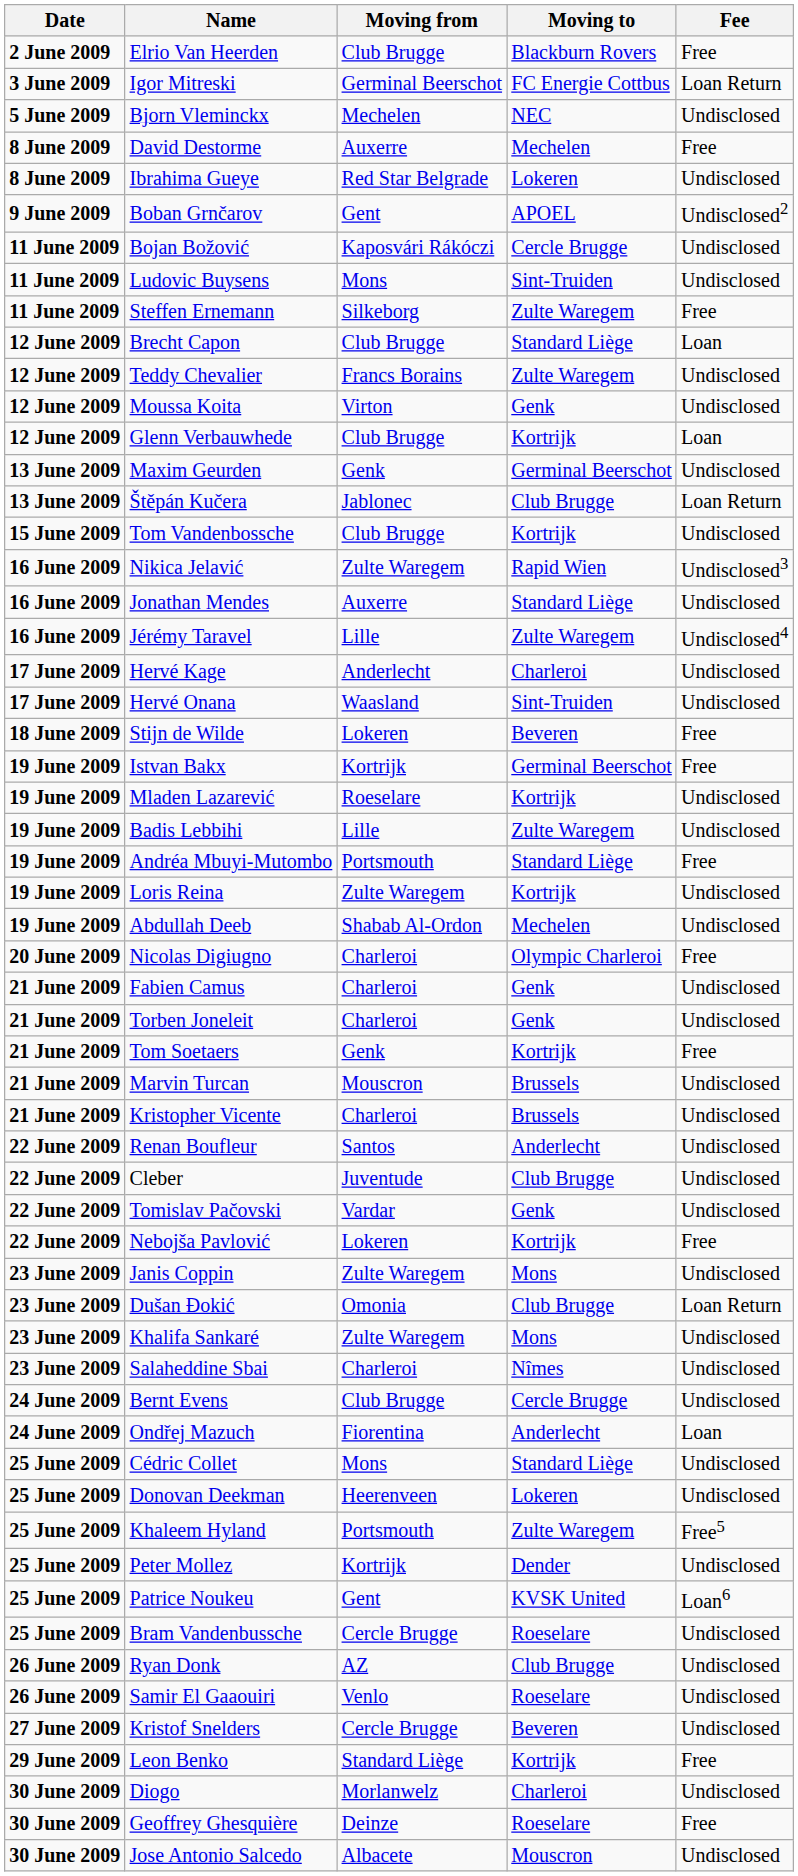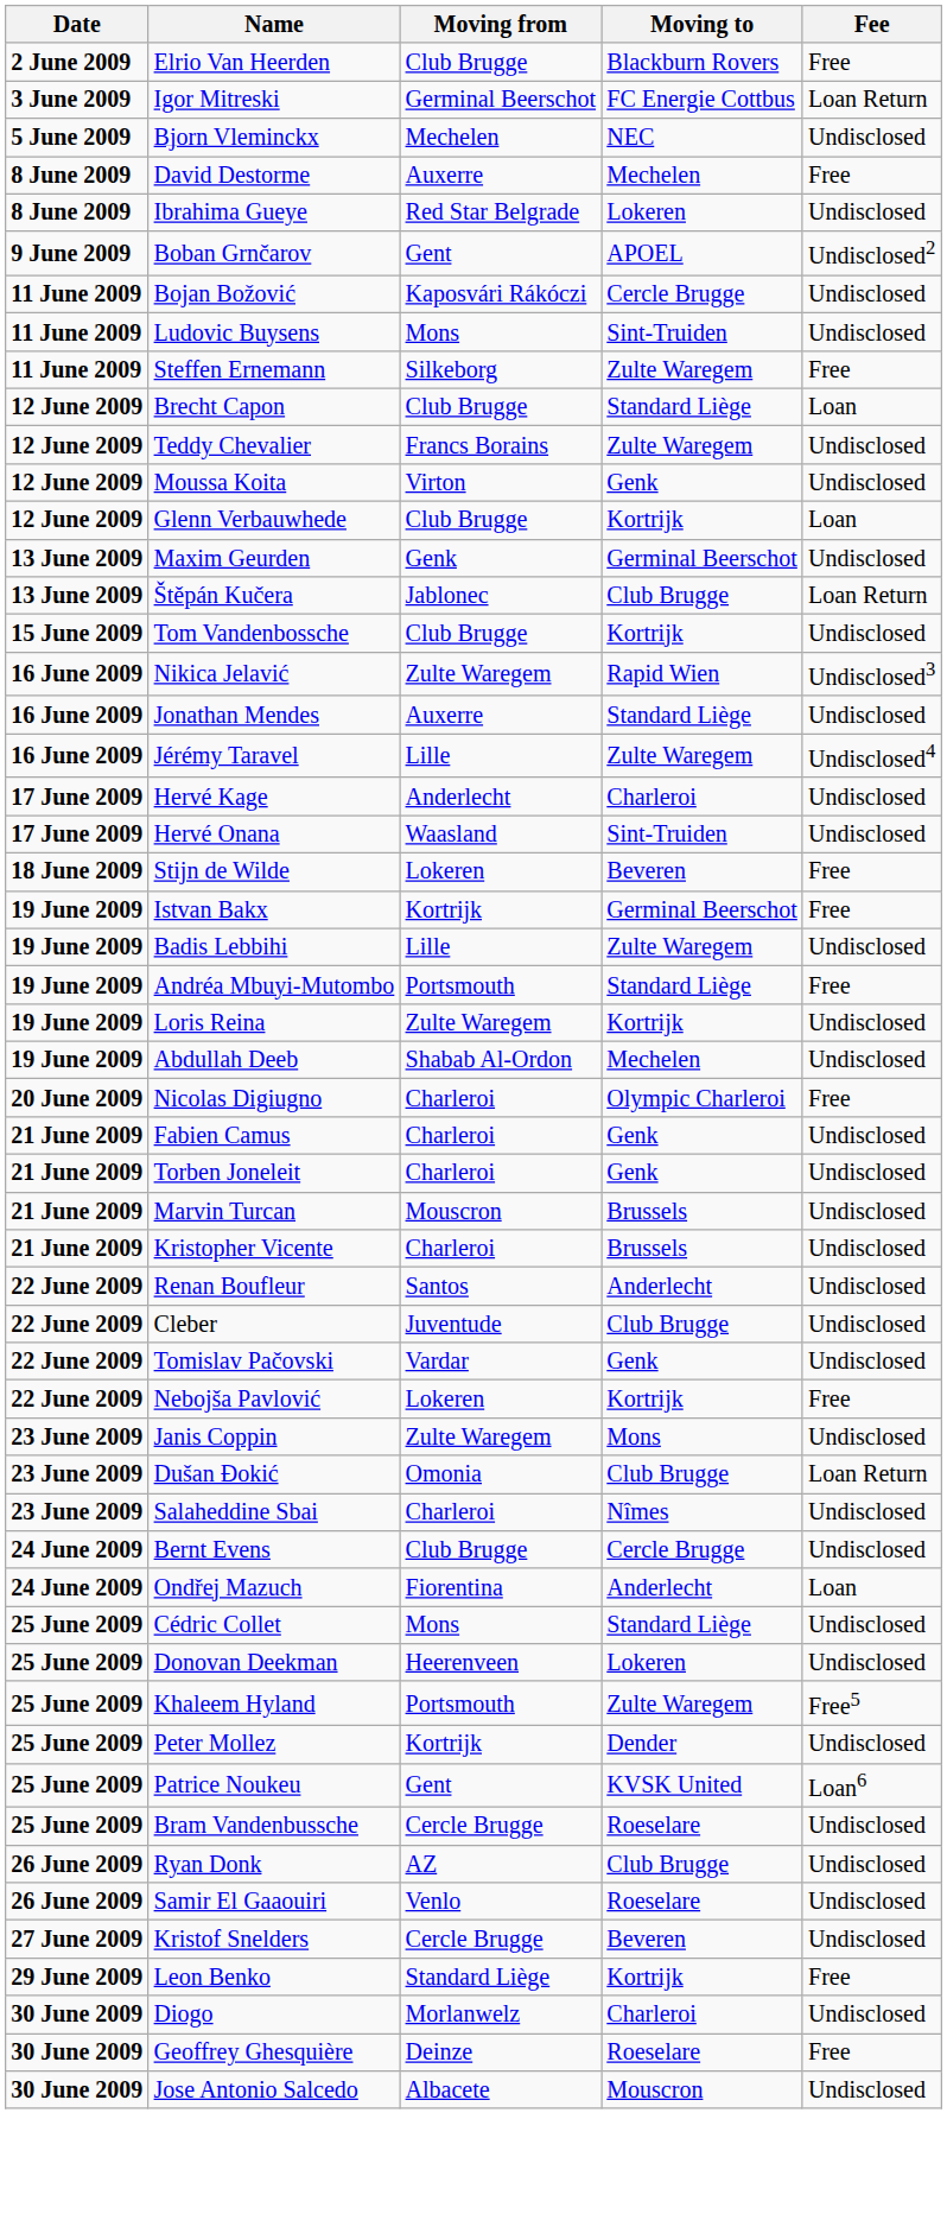 <table class="wikitable sortable">
 <tr>
 <th>Date</th>
 <th>Name</th>
 <th>Moving from</th>
 <th>Moving to</th>
 <th>Fee</th>
 </tr>
 <tr>
 <td><strong>2 June 2009</strong></td>
 <td> <a href='#'>Elrio Van Heerden</a></td>
 <td><a href='#'>Club Brugge</a></td>
 <td> <a href='#'>Blackburn Rovers</a></td>
 <td>Free </td>
 </tr>
 <tr>
 <td><strong>3 June 2009</strong></td>
 <td> <a href='#'>Igor Mitreski</a></td>
 <td><a href='#'>Germinal Beerschot</a></td>
 <td> <a href='#'>FC Energie Cottbus</a></td>
 <td>Loan Return</td>
 </tr>
 <tr>
 <td><strong>5 June 2009</strong></td>
 <td><a href='#'>Bjorn Vleminckx</a></td>
 <td><a href='#'>Mechelen</a></td>
 <td> <a href='#'>NEC</a></td>
 <td>Undisclosed </td>
 </tr>
 <tr>
 <td><strong>8 June 2009</strong></td>
 <td><a href='#'>David Destorme</a></td>
 <td> <a href='#'>Auxerre</a></td>
 <td><a href='#'>Mechelen</a></td>
 <td>Free </td>
 </tr>
 <tr>
 <td><strong>8 June 2009</strong></td>
 <td> <a href='#'>Ibrahima Gueye</a></td>
 <td> <a href='#'>Red Star Belgrade</a></td>
 <td><a href='#'>Lokeren</a></td>
 <td>Undisclosed </td>
 </tr>
 <tr>
 <td><strong>9 June 2009</strong></td>
 <td> <a href='#'>Boban Grnčarov</a></td>
 <td><a href='#'>Gent</a></td>
 <td> <a href='#'>APOEL</a></td>
 <td>Undisclosed<sup>2</sup> </td>
 </tr>
 <tr>
 <td><strong>11 June 2009</strong></td>
 <td> <a href='#'>Bojan Božović</a></td>
 <td> <a href='#'>Kaposvári Rákóczi</a></td>
 <td><a href='#'>Cercle Brugge</a></td>
 <td>Undisclosed </td>
 </tr>
 <tr>
 <td><strong>11 June 2009</strong></td>
 <td><a href='#'>Ludovic Buysens</a></td>
 <td><a href='#'>Mons</a></td>
 <td><a href='#'>Sint-Truiden</a></td>
 <td>Undisclosed </td>
 </tr>
 <tr>
 <td><strong>11 June 2009</strong></td>
 <td> <a href='#'>Steffen Ernemann</a></td>
 <td> <a href='#'>Silkeborg</a></td>
 <td><a href='#'>Zulte Waregem</a></td>
 <td>Free </td>
 </tr>
 <tr>
 <td><strong>12 June 2009</strong></td>
 <td><a href='#'>Brecht Capon</a></td>
 <td><a href='#'>Club Brugge</a></td>
 <td><a href='#'>Standard Liège</a></td>
 <td>Loan </td>
 </tr>
 <tr>
 <td><strong>12 June 2009</strong></td>
 <td> <a href='#'>Teddy Chevalier</a></td>
 <td><a href='#'>Francs Borains</a></td>
 <td><a href='#'>Zulte Waregem</a></td>
 <td>Undisclosed </td>
 </tr>
 <tr>
 <td><strong>12 June 2009</strong></td>
 <td> <a href='#'>Moussa Koita</a></td>
 <td><a href='#'>Virton</a></td>
 <td><a href='#'>Genk</a></td>
 <td>Undisclosed </td>
 </tr>
 <tr>
 <td><strong>12 June 2009</strong></td>
 <td><a href='#'>Glenn Verbauwhede</a></td>
 <td><a href='#'>Club Brugge</a></td>
 <td><a href='#'>Kortrijk</a></td>
 <td>Loan </td>
 </tr>
 <tr>
 <td><strong>13 June 2009</strong></td>
 <td><a href='#'>Maxim Geurden</a></td>
 <td><a href='#'>Genk</a></td>
 <td><a href='#'>Germinal Beerschot</a></td>
 <td>Undisclosed </td>
 </tr>
 <tr>
 <td><strong>13 June 2009</strong></td>
 <td> <a href='#'>Štěpán Kučera</a></td>
 <td> <a href='#'>Jablonec</a></td>
 <td><a href='#'>Club Brugge</a></td>
 <td>Loan Return </td>
 </tr>
 <tr>
 <td><strong>15 June 2009</strong></td>
 <td><a href='#'>Tom Vandenbossche</a></td>
 <td><a href='#'>Club Brugge</a></td>
 <td><a href='#'>Kortrijk</a></td>
 <td>Undisclosed </td>
 </tr>
 <tr>
 <td><strong>16 June 2009</strong></td>
 <td> <a href='#'>Nikica Jelavić</a></td>
 <td><a href='#'>Zulte Waregem</a></td>
 <td> <a href='#'>Rapid Wien</a></td>
 <td>Undisclosed<sup>3</sup> </td>
 </tr>
 <tr>
 <td><strong>16 June 2009</strong></td>
 <td> <a href='#'>Jonathan Mendes</a></td>
 <td> <a href='#'>Auxerre</a></td>
 <td><a href='#'>Standard Liège</a></td>
 <td>Undisclosed </td>
 </tr>
 <tr>
 <td><strong>16 June 2009</strong></td>
 <td> <a href='#'>Jérémy Taravel</a></td>
 <td> <a href='#'>Lille</a></td>
 <td><a href='#'>Zulte Waregem</a></td>
 <td>Undisclosed<sup>4</sup> </td>
 </tr>
 <tr>
 <td><strong>17 June 2009</strong></td>
 <td><a href='#'>Hervé Kage</a></td>
 <td><a href='#'>Anderlecht</a></td>
 <td><a href='#'>Charleroi</a></td>
 <td>Undisclosed </td>
 </tr>
 <tr>
 <td><strong>17 June 2009</strong></td>
 <td> <a href='#'>Hervé Onana</a></td>
 <td><a href='#'>Waasland</a></td>
 <td><a href='#'>Sint-Truiden</a></td>
 <td>Undisclosed </td>
 </tr>
 <tr>
 <td><strong>18 June 2009</strong></td>
 <td><a href='#'>Stijn de Wilde</a></td>
 <td><a href='#'>Lokeren</a></td>
 <td><a href='#'>Beveren</a></td>
 <td>Free </td>
 </tr>
 <tr>
 <td><strong>19 June 2009</strong></td>
 <td> <a href='#'>Istvan Bakx</a></td>
 <td><a href='#'>Kortrijk</a></td>
 <td><a href='#'>Germinal Beerschot</a></td>
 <td>Free </td>
 </tr>
 <tr>
 <td><strong>19 June 2009</strong></td>
-<td> <a href='#'>Mladen Lazarević</a></td>
-<td><a href='#'>Roeselare</a></td>
-<td><a href='#'>Kortrijk</a></td>
-<td>Undisclosed </td>
-</tr>
-<tr>
-<td><strong>19 June 2009</strong></td>
 <td> <a href='#'>Badis Lebbihi</a></td>
 <td> <a href='#'>Lille</a></td>
 <td><a href='#'>Zulte Waregem</a></td>
 <td>Undisclosed </td>
 </tr>
 <tr>
 <td><strong>19 June 2009</strong></td>
 <td><a href='#'>Andréa Mbuyi-Mutombo</a></td>
 <td> <a href='#'>Portsmouth</a></td>
 <td><a href='#'>Standard Liège</a></td>
 <td>Free </td>
 </tr>
 <tr>
 <td><strong>19 June 2009</strong></td>
 <td> <a href='#'>Loris Reina</a></td>
 <td><a href='#'>Zulte Waregem</a></td>
 <td><a href='#'>Kortrijk</a></td>
 <td>Undisclosed </td>
 </tr>
 <tr>
 <td><strong>19 June 2009</strong></td>
 <td> <a href='#'>Abdullah Deeb</a></td>
 <td> <a href='#'>Shabab Al-Ordon</a></td>
 <td><a href='#'>Mechelen</a></td>
 <td>Undisclosed </td>
 </tr>
 <tr>
 <td><strong>20 June 2009</strong></td>
 <td><a href='#'>Nicolas Digiugno</a></td>
 <td><a href='#'>Charleroi</a></td>
 <td><a href='#'>Olympic Charleroi</a></td>
 <td>Free </td>
 </tr>
 <tr>
 <td><strong>21 June 2009</strong></td>
 <td> <a href='#'>Fabien Camus</a></td>
 <td><a href='#'>Charleroi</a></td>
 <td><a href='#'>Genk</a></td>
 <td>Undisclosed </td>
 </tr>
 <tr>
 <td><strong>21 June 2009</strong></td>
 <td> <a href='#'>Torben Joneleit</a></td>
 <td><a href='#'>Charleroi</a></td>
 <td><a href='#'>Genk</a></td>
 <td>Undisclosed </td>
-</tr>
-<tr>
-<td><strong>21 June 2009</strong></td>
-<td><a href='#'>Tom Soetaers</a></td>
-<td><a href='#'>Genk</a></td>
-<td><a href='#'>Kortrijk</a></td>
-<td>Free </td>
 </tr>
 <tr>
 <td><strong>21 June 2009</strong></td>
 <td> <a href='#'>Marvin Turcan</a></td>
 <td><a href='#'>Mouscron</a></td>
 <td><a href='#'>Brussels</a></td>
 <td>Undisclosed </td>
 </tr>
 <tr>
 <td><strong>21 June 2009</strong></td>
 <td> <a href='#'>Kristopher Vicente</a></td>
 <td><a href='#'>Charleroi</a></td>
 <td><a href='#'>Brussels</a></td>
 <td>Undisclosed </td>
 </tr>
 <tr>
 <td><strong>22 June 2009</strong></td>
 <td> <a href='#'>Renan Boufleur</a></td>
 <td> <a href='#'>Santos</a></td>
 <td><a href='#'>Anderlecht</a></td>
 <td>Undisclosed </td>
 </tr>
 <tr>
 <td><strong>22 June 2009</strong></td>
 <td> Cleber</td>
 <td> <a href='#'>Juventude</a></td>
 <td><a href='#'>Club Brugge</a></td>
 <td>Undisclosed </td>
 </tr>
 <tr>
 <td><strong>22 June 2009</strong></td>
 <td> <a href='#'>Tomislav Pačovski</a></td>
 <td> <a href='#'>Vardar</a></td>
 <td><a href='#'>Genk</a></td>
 <td>Undisclosed </td>
 </tr>
 <tr>
 <td><strong>22 June 2009</strong></td>
 <td> <a href='#'>Nebojša Pavlović</a></td>
 <td><a href='#'>Lokeren</a></td>
 <td><a href='#'>Kortrijk</a></td>
 <td>Free </td>
 </tr>
 <tr>
 <td><strong>23 June 2009</strong></td>
 <td><a href='#'>Janis Coppin</a></td>
 <td><a href='#'>Zulte Waregem</a></td>
 <td><a href='#'>Mons</a></td>
 <td>Undisclosed </td>
 </tr>
 <tr>
 <td><strong>23 June 2009</strong></td>
 <td> <a href='#'>Dušan Đokić</a></td>
 <td> <a href='#'>Omonia</a></td>
 <td><a href='#'>Club Brugge</a></td>
 <td>Loan Return </td>
-</tr>
-<tr>
-<td><strong>23 June 2009</strong></td>
-<td> <a href='#'>Khalifa Sankaré</a></td>
-<td><a href='#'>Zulte Waregem</a></td>
-<td><a href='#'>Mons</a></td>
-<td>Undisclosed </td>
 </tr>
 <tr>
 <td><strong>23 June 2009</strong></td>
 <td> <a href='#'>Salaheddine Sbai</a></td>
 <td><a href='#'>Charleroi</a></td>
 <td> <a href='#'>Nîmes</a></td>
 <td>Undisclosed </td>
 </tr>
 <tr>
 <td><strong>24 June 2009</strong></td>
 <td><a href='#'>Bernt Evens</a></td>
 <td><a href='#'>Club Brugge</a></td>
 <td><a href='#'>Cercle Brugge</a></td>
 <td>Undisclosed </td>
 </tr>
 <tr>
 <td><strong>24 June 2009</strong></td>
 <td> <a href='#'>Ondřej Mazuch</a></td>
 <td> <a href='#'>Fiorentina</a></td>
 <td><a href='#'>Anderlecht</a></td>
 <td>Loan </td>
 </tr>
 <tr>
 <td><strong>25 June 2009</strong></td>
 <td> <a href='#'>Cédric Collet</a></td>
 <td><a href='#'>Mons</a></td>
 <td><a href='#'>Standard Liège</a></td>
 <td>Undisclosed </td>
 </tr>
 <tr>
 <td><strong>25 June 2009</strong></td>
 <td> <a href='#'>Donovan Deekman</a></td>
 <td> <a href='#'>Heerenveen</a></td>
 <td><a href='#'>Lokeren</a></td>
 <td>Undisclosed </td>
 </tr>
 <tr>
 <td><strong>25 June 2009</strong></td>
 <td> <a href='#'>Khaleem Hyland</a></td>
 <td> <a href='#'>Portsmouth</a></td>
 <td><a href='#'>Zulte Waregem</a></td>
 <td>Free<sup>5</sup> </td>
 </tr>
 <tr>
 <td><strong>25 June 2009</strong></td>
 <td><a href='#'>Peter Mollez</a></td>
 <td><a href='#'>Kortrijk</a></td>
 <td><a href='#'>Dender</a></td>
 <td>Undisclosed </td>
 </tr>
 <tr>
 <td><strong>25 June 2009</strong></td>
 <td> <a href='#'>Patrice Noukeu</a></td>
 <td><a href='#'>Gent</a></td>
 <td><a href='#'>KVSK United</a></td>
 <td>Loan<sup>6</sup> </td>
 </tr>
 <tr>
 <td><strong>25 June 2009</strong></td>
 <td><a href='#'>Bram Vandenbussche</a></td>
 <td><a href='#'>Cercle Brugge</a></td>
 <td><a href='#'>Roeselare</a></td>
 <td>Undisclosed </td>
 </tr>
 <tr>
 <td><strong>26 June 2009</strong></td>
 <td> <a href='#'>Ryan Donk</a></td>
 <td> <a href='#'>AZ</a></td>
 <td><a href='#'>Club Brugge</a></td>
 <td>Undisclosed </td>
 </tr>
 <tr>
 <td><strong>26 June 2009</strong></td>
 <td> <a href='#'>Samir El Gaaouiri</a></td>
 <td> <a href='#'>Venlo</a></td>
 <td><a href='#'>Roeselare</a></td>
 <td>Undisclosed </td>
 </tr>
 <tr>
 <td><strong>27 June 2009</strong></td>
 <td><a href='#'>Kristof Snelders</a></td>
 <td><a href='#'>Cercle Brugge</a></td>
 <td><a href='#'>Beveren</a></td>
 <td>Undisclosed </td>
 </tr>
 <tr>
 <td><strong>29 June 2009</strong></td>
 <td> <a href='#'>Leon Benko</a></td>
 <td><a href='#'>Standard Liège</a></td>
 <td><a href='#'>Kortrijk</a></td>
 <td>Free </td>
 </tr>
 <tr>
 <td><strong>30 June 2009</strong></td>
 <td> <a href='#'>Diogo</a></td>
 <td><a href='#'>Morlanwelz</a></td>
 <td><a href='#'>Charleroi</a></td>
 <td>Undisclosed </td>
 </tr>
 <tr>
 <td><strong>30 June 2009</strong></td>
 <td><a href='#'>Geoffrey Ghesquière</a></td>
 <td><a href='#'>Deinze</a></td>
 <td><a href='#'>Roeselare</a></td>
 <td>Free </td>
 </tr>
 <tr>
 <td><strong>30 June 2009</strong></td>
 <td> <a href='#'>Jose Antonio Salcedo</a></td>
 <td> <a href='#'>Albacete</a></td>
 <td><a href='#'>Mouscron</a></td>
 <td>Undisclosed </td>
 </tr>
 </table>
